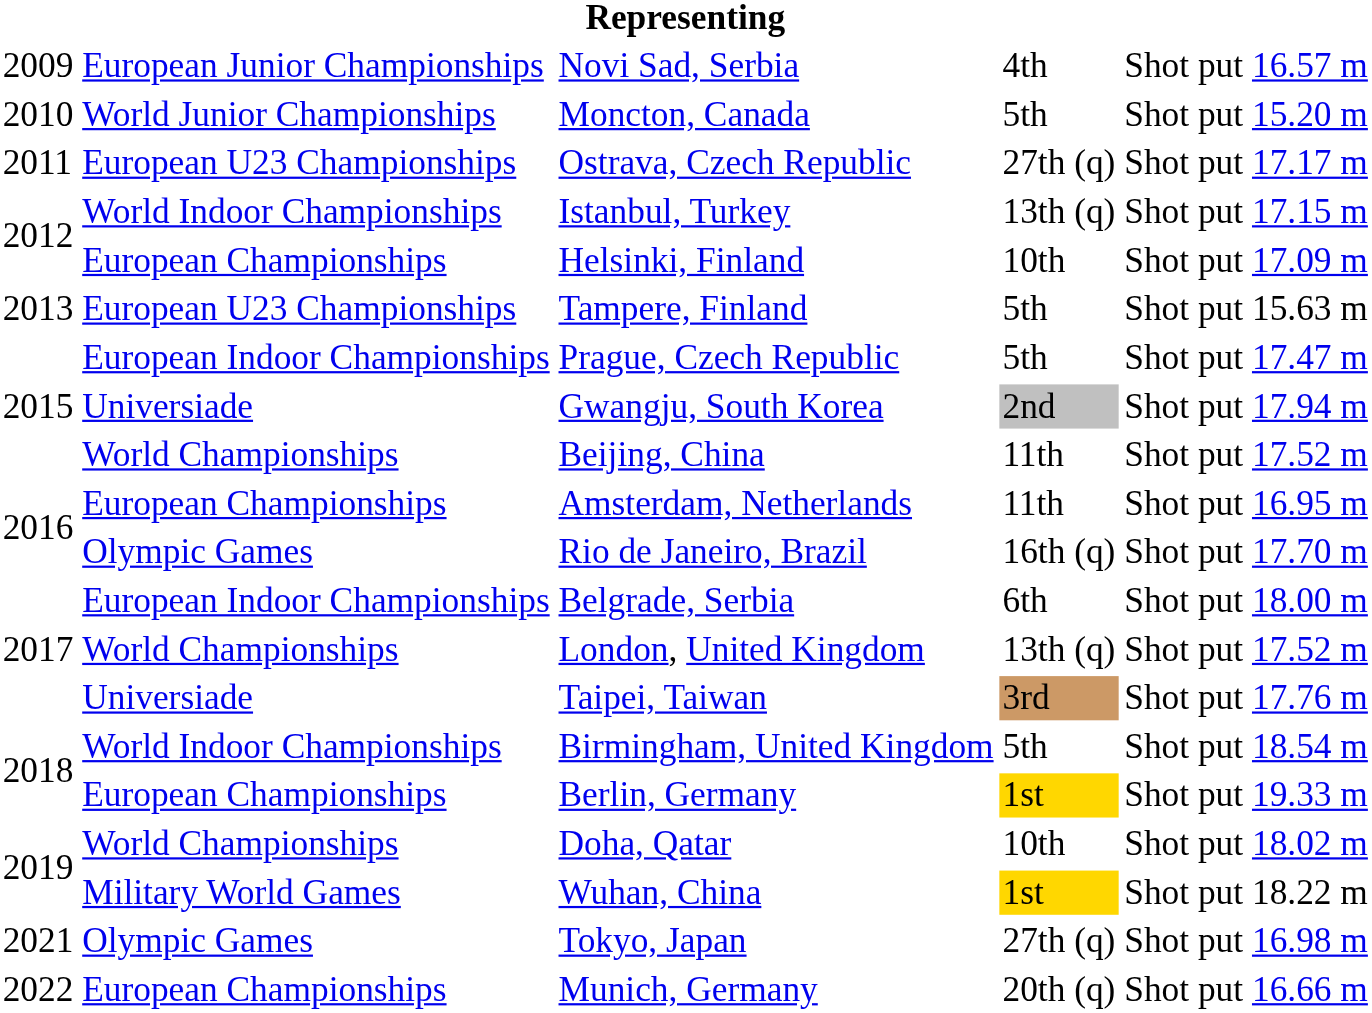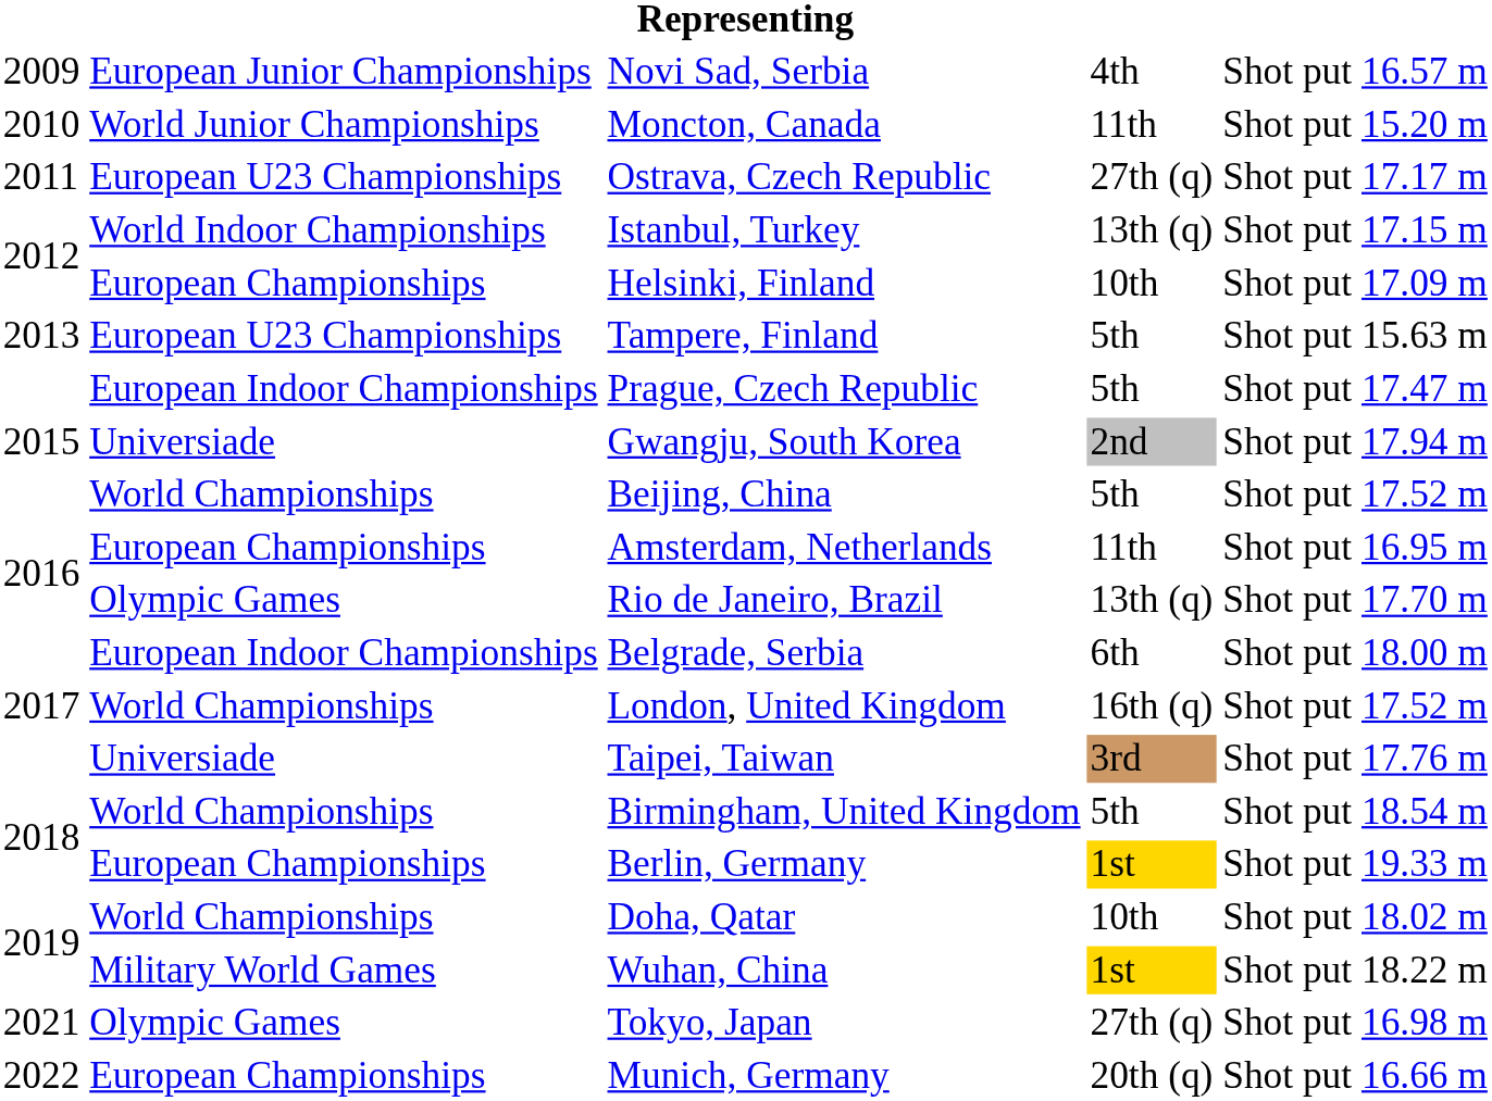 <table>
 <tr>
 <th colspan="6">Representing </th>
 </tr>
 <tr>
 <td>2009</td>
 <td><a href='#'>European Junior Championships</a></td>
 <td><a href='#'>Novi Sad, Serbia</a></td>
 <td>4th</td>
 <td>Shot put</td>
 <td><a href='#'>16.57 m</a></td>
 </tr>
 <tr>
 <td>2010</td>
 <td><a href='#'>World Junior Championships</a></td>
 <td><a href='#'>Moncton, Canada</a></td>
-<td>5th</td>
+<td>11th</td>
 <td>Shot put</td>
 <td><a href='#'>15.20 m</a></td>
 </tr>
 <tr>
 <td>2011</td>
 <td><a href='#'>European U23 Championships</a></td>
 <td><a href='#'>Ostrava, Czech Republic</a></td>
 <td>27th (q)</td>
 <td>Shot put</td>
 <td><a href='#'>17.17 m</a></td>
 </tr>
 <tr>
 <td rowspan=2>2012</td>
 <td><a href='#'>World Indoor Championships</a></td>
 <td><a href='#'>Istanbul, Turkey</a></td>
 <td>13th (q)</td>
 <td>Shot put</td>
 <td><a href='#'>17.15 m</a></td>
 </tr>
 <tr>
 <td><a href='#'>European Championships</a></td>
 <td><a href='#'>Helsinki, Finland</a></td>
 <td>10th</td>
 <td>Shot put</td>
 <td><a href='#'>17.09 m</a></td>
 </tr>
 <tr>
 <td>2013</td>
 <td><a href='#'>European U23 Championships</a></td>
 <td><a href='#'>Tampere, Finland</a></td>
 <td>5th</td>
 <td>Shot put</td>
 <td>15.63 m</td>
 </tr>
 <tr>
 <td rowspan=3>2015</td>
 <td><a href='#'>European Indoor Championships</a></td>
 <td><a href='#'>Prague, Czech Republic</a></td>
 <td>5th</td>
 <td>Shot put</td>
 <td><a href='#'>17.47 m</a></td>
 </tr>
 <tr>
 <td><a href='#'>Universiade</a></td>
 <td><a href='#'>Gwangju, South Korea</a></td>
 <td bgcolor=silver>2nd</td>
 <td>Shot put</td>
 <td><a href='#'>17.94 m</a></td>
 </tr>
 <tr>
 <td><a href='#'>World Championships</a></td>
 <td><a href='#'>Beijing, China</a></td>
-<td>11th</td>
+<td>5th</td>
 <td>Shot put</td>
 <td><a href='#'>17.52 m</a></td>
 </tr>
 <tr>
 <td rowspan=2>2016</td>
 <td><a href='#'>European Championships</a></td>
 <td><a href='#'>Amsterdam, Netherlands</a></td>
 <td>11th</td>
 <td>Shot put</td>
 <td><a href='#'>16.95 m</a></td>
 </tr>
 <tr>
 <td><a href='#'>Olympic Games</a></td>
 <td><a href='#'>Rio de Janeiro, Brazil</a></td>
-<td>16th (q)</td>
+<td>13th (q)</td>
 <td>Shot put</td>
 <td><a href='#'>17.70 m</a></td>
 </tr>
 <tr>
 <td rowspan=3>2017</td>
 <td><a href='#'>European Indoor Championships</a></td>
 <td><a href='#'>Belgrade, Serbia</a></td>
 <td>6th</td>
 <td>Shot put</td>
 <td><a href='#'>18.00 m</a></td>
 </tr>
 <tr>
 <td><a href='#'>World Championships</a></td>
 <td><a href='#'>London</a>, <a href='#'>United Kingdom</a></td>
-<td>13th (q)</td>
+<td>16th (q)</td>
 <td>Shot put</td>
 <td><a href='#'>17.52 m</a></td>
 </tr>
 <tr>
 <td><a href='#'>Universiade</a></td>
 <td><a href='#'>Taipei, Taiwan</a></td>
 <td bgcolor=cc9966>3rd</td>
 <td>Shot put</td>
 <td><a href='#'>17.76 m</a></td>
 </tr>
 <tr>
 <td rowspan=2>2018</td>
-<td><a href='#'>World Indoor Championships</a></td>
+<td><a href='#'>World Championships</a></td>
 <td><a href='#'>Birmingham, United Kingdom</a></td>
 <td>5th</td>
 <td>Shot put</td>
 <td><a href='#'>18.54 m</a></td>
 </tr>
 <tr>
 <td><a href='#'>European Championships</a></td>
 <td><a href='#'>Berlin, Germany</a></td>
 <td bgcolor=gold>1st</td>
 <td>Shot put</td>
 <td><a href='#'>19.33 m</a></td>
 </tr>
 <tr>
 <td rowspan=2>2019</td>
 <td><a href='#'>World Championships</a></td>
 <td><a href='#'>Doha, Qatar</a></td>
 <td>10th</td>
 <td>Shot put</td>
 <td><a href='#'>18.02 m</a></td>
 </tr>
 <tr>
 <td><a href='#'>Military World Games</a></td>
 <td><a href='#'>Wuhan, China</a></td>
 <td bgcolor=gold>1st</td>
 <td>Shot put</td>
 <td>18.22 m</td>
 </tr>
 <tr>
 <td>2021</td>
 <td><a href='#'>Olympic Games</a></td>
 <td><a href='#'>Tokyo, Japan</a></td>
 <td>27th (q)</td>
 <td>Shot put</td>
 <td><a href='#'>16.98 m</a></td>
 </tr>
 <tr>
 <td>2022</td>
 <td><a href='#'>European Championships</a></td>
 <td><a href='#'>Munich, Germany</a></td>
 <td>20th (q)</td>
 <td>Shot put</td>
 <td><a href='#'>16.66 m</a></td>
 </tr>
 </table>
